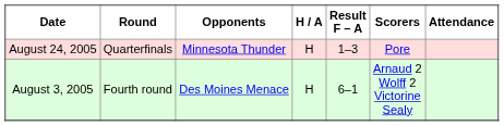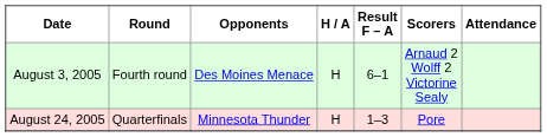 <table border="2" cellpadding="4" style="border-collapse:collapse; text-align:center;">
 <tr>
 <th><strong>Date</strong></th>
 <th><strong>Round</strong></th>
 <th><strong>Opponents</strong></th>
 <th><strong>H / A</strong></th>
 <th><strong>Result<br>F – A</strong></th>
 <th><strong>Scorers</strong></th>
 <th><strong>Attendance</strong></th>
 </tr>
+<tr bgcolor="#ddffdd">
+<td>August 3, 2005</td>
+<td>Fourth round</td>
+<td><a href='#'>Des Moines Menace</a></td>
+<td>H</td>
+<td>6–1</td>
+<td><a href='#'>Arnaud</a> 2 <br> <a href='#'>Wolff</a> 2 <br> <a href='#'>Victorine</a> <br> <a href='#'>Sealy</a></td>
+<td></td>
+</tr>
 <tr bgcolor="#ffdddd">
 <td>August 24, 2005</td>
 <td>Quarterfinals</td>
 <td><a href='#'>Minnesota Thunder</a></td>
 <td>H</td>
 <td>1–3</td>
 <td><a href='#'>Pore</a></td>
 <td></td>
 </tr>
-<tr bgcolor="#ddffdd">
-<td>August 3, 2005</td>
-<td>Fourth round</td>
-<td><a href='#'>Des Moines Menace</a></td>
-<td>H</td>
-<td>6–1</td>
-<td><a href='#'>Arnaud</a> 2 <br> <a href='#'>Wolff</a> 2 <br> <a href='#'>Victorine</a> <br> <a href='#'>Sealy</a></td>
-<td></td>
-</tr>
 </table>
